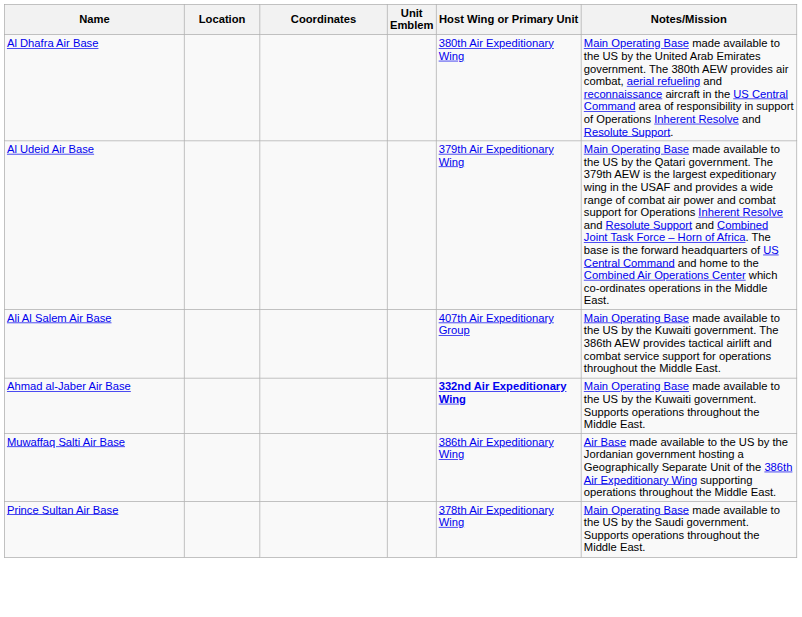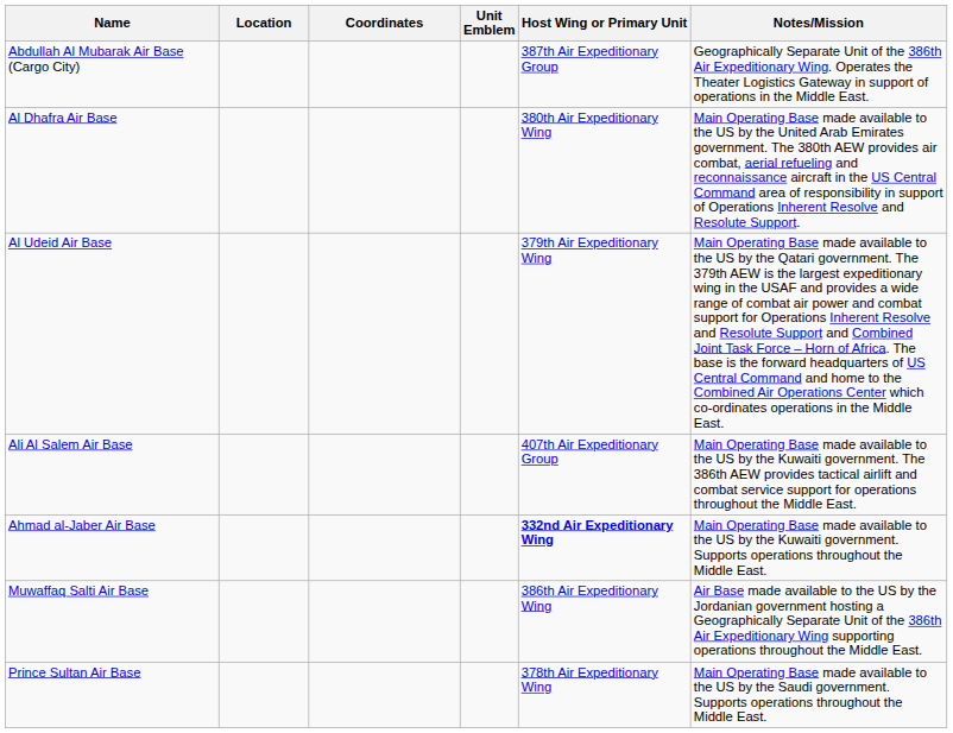 <table class="wikitable sortable">
 <tr>
 <th scope="col" width="250">Name</th>
 <th scope="col" width="100">Location</th>
 <th scope="col" width="175">Coordinates</th>
 <th scope="col" width="60">Unit Emblem</th>
 <th scope="col" width="200">Host Wing or Primary Unit</th>
 <th scope="col" width="300">Notes/Mission</th>
+</tr>
+<tr valign="top">
+<td><a href='#'>Abdullah Al Mubarak Air Base</a> (Cargo City)</td>
+<td></td>
+<td></td>
+<td></td>
+<td><a href='#'>387th Air Expeditionary Group</a></td>
+<td>Geographically Separate Unit of the <a href='#'>386th Air Expeditionary Wing</a>. Operates the Theater Logistics Gateway in support of operations in the Middle East.</td>
 </tr>
 <tr valign="top">
 <td><a href='#'>Al Dhafra Air Base</a></td>
 <td></td>
 <td></td>
 <td> <br></td>
 <td><a href='#'>380th Air Expeditionary Wing</a></td>
 <td><a href='#'>Main Operating Base</a> made available to the US by the United Arab Emirates government. The 380th AEW provides air combat, <a href='#'>aerial refueling</a> and <a href='#'>reconnaissance</a> aircraft in the <a href='#'>US Central Command</a> area of responsibility in support of Operations <a href='#'>Inherent Resolve</a> and <a href='#'>Resolute Support</a>.</td>
 </tr>
 <tr valign="top">
 <td><a href='#'>Al Udeid Air Base</a></td>
 <td></td>
 <td></td>
 <td> <br></td>
 <td><a href='#'>379th Air Expeditionary Wing</a> <br></td>
 <td><a href='#'>Main Operating Base</a> made available to the US by the Qatari government. The 379th AEW is the largest expeditionary wing in the USAF and provides a wide range of combat air power and combat support for Operations <a href='#'>Inherent Resolve</a> and <a href='#'>Resolute Support</a> and <a href='#'>Combined Joint Task Force – Horn of Africa</a>. The base is the forward headquarters of <a href='#'>US Central Command</a> and home to the <a href='#'>Combined Air Operations Center</a> which co-ordinates operations in the Middle East.</td>
 </tr>
 <tr valign="top">
 <td><a href='#'>Ali Al Salem Air Base</a></td>
 <td></td>
 <td></td>
 <td></td>
 <td><a href='#'>407th Air Expeditionary Group</a></td>
 <td><a href='#'>Main Operating Base</a> made available to the US by the Kuwaiti government. The 386th AEW provides tactical airlift and combat service support for operations throughout the Middle East.</td>
 </tr>
 <tr valign="top">
 <td><a href='#'>Ahmad al-Jaber Air Base</a></td>
 <td></td>
 <td></td>
 <td></td>
 <td><strong><a href='#'>332nd Air Expeditionary Wing</a></strong></td>
 <td><a href='#'>Main Operating Base</a> made available to the US by the Kuwaiti government. Supports operations throughout the Middle East.</td>
 </tr>
 <tr valign="top">
 <td><a href='#'>Muwaffaq Salti Air Base</a></td>
 <td></td>
 <td></td>
 <td></td>
 <td><a href='#'>386th Air Expeditionary Wing</a></td>
 <td><a href='#'>Air Base</a> made available to the US by the Jordanian government hosting a Geographically Separate Unit of the <a href='#'>386th Air Expeditionary Wing</a> supporting operations throughout the Middle East.</td>
 </tr>
 <tr valign="top">
 <td><a href='#'>Prince Sultan Air Base</a></td>
 <td></td>
 <td></td>
 <td></td>
 <td><a href='#'>378th Air Expeditionary Wing</a></td>
 <td><a href='#'>Main Operating Base</a> made available to the US by the Saudi government. Supports operations throughout the Middle East.</td>
 </tr>
 </table>
